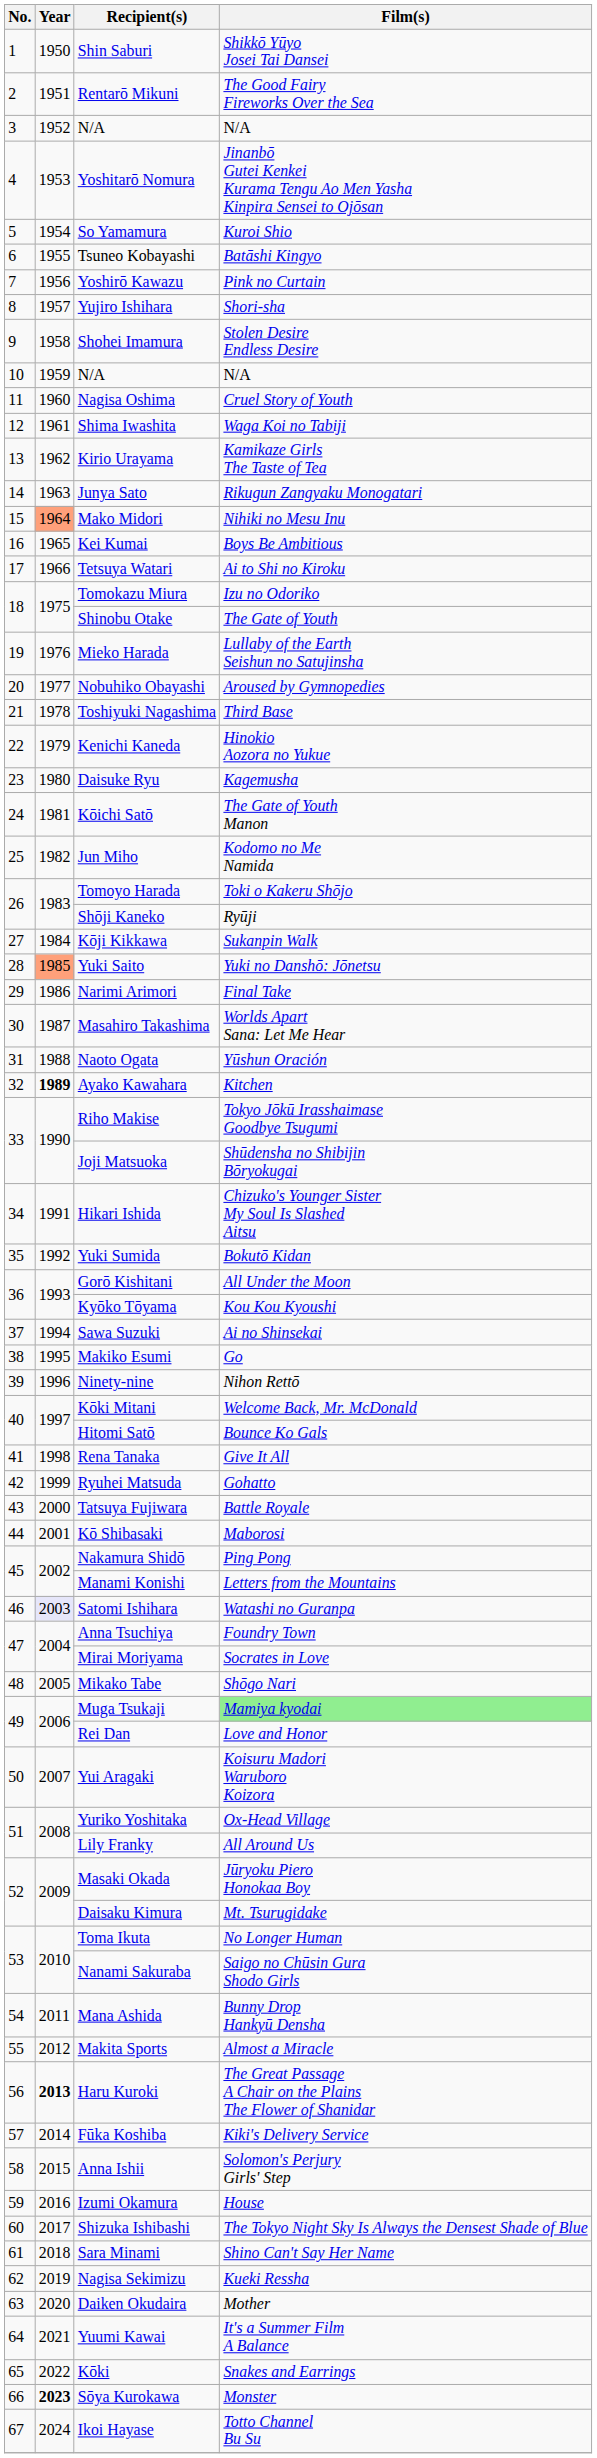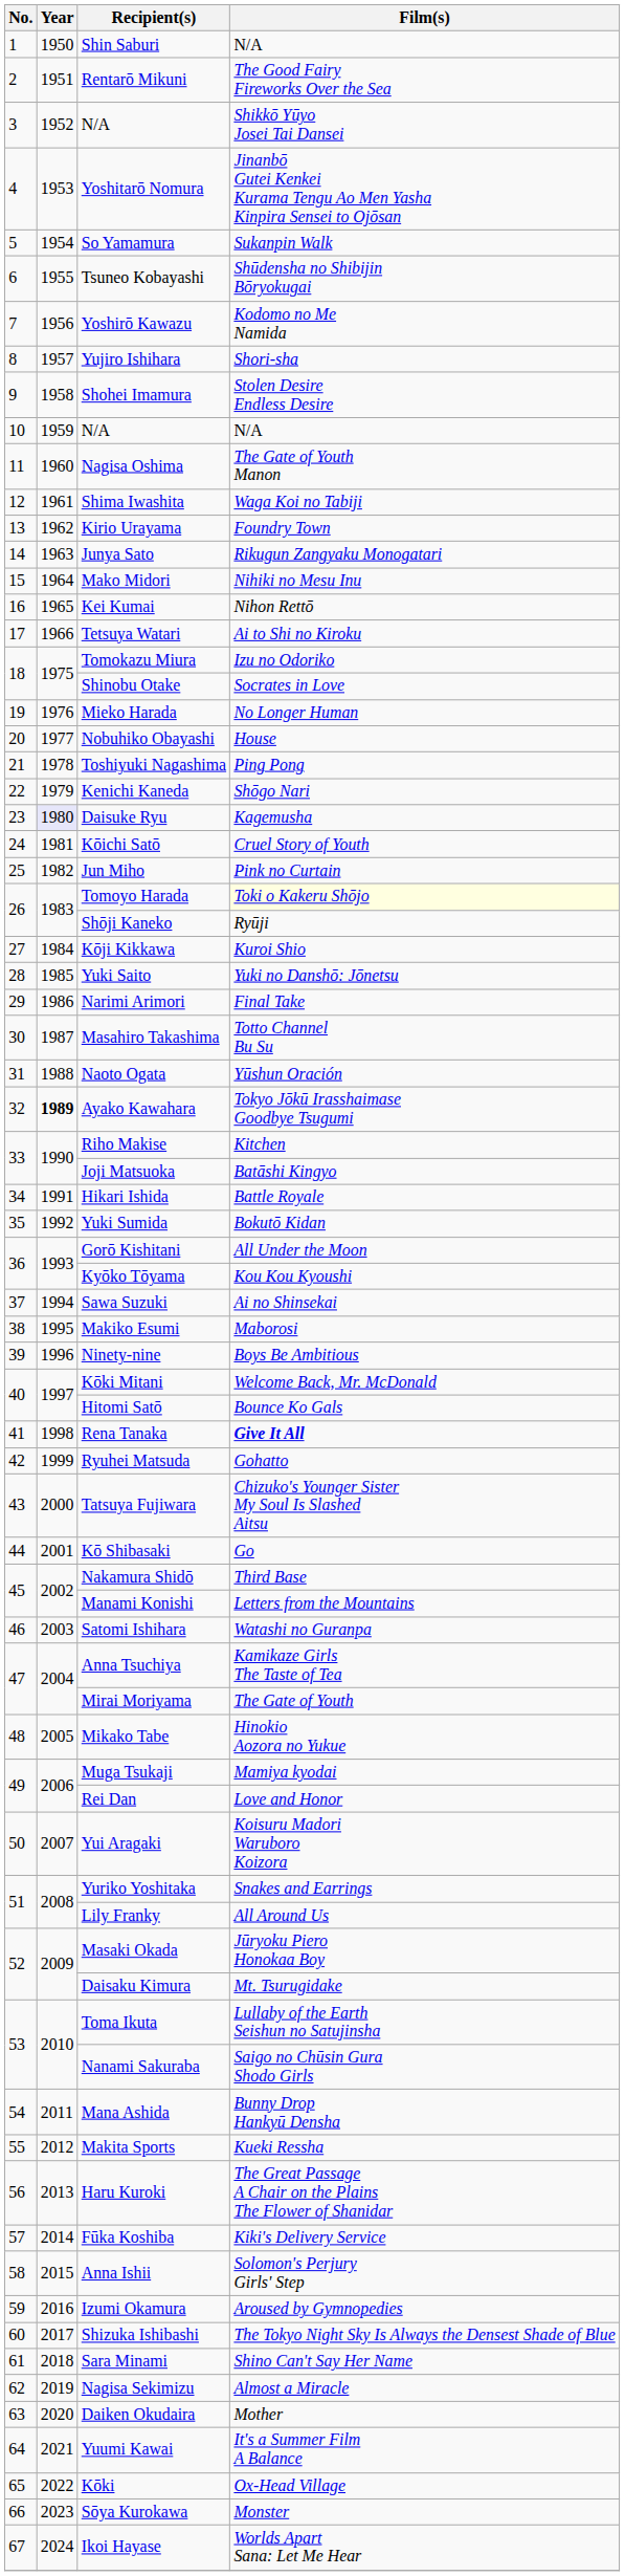 <table class="wikitable">
 <tr>
 <th>No.</th>
 <th>Year</th>
 <th>Recipient(s)</th>
 <th>Film(s)</th>
 </tr>
 <tr>
 <td>1</td>
 <td>1950</td>
 <td><a href='#'>Shin Saburi</a></td>
-<td><em><a href='#'>Shikkō Yūyo</a></em><br><em><a href='#'>Josei Tai Dansei</a></em></td>
+<td>N/A</td>
 </tr>
 <tr>
 <td>2</td>
 <td>1951</td>
 <td><a href='#'>Rentarō Mikuni</a></td>
 <td><em><a href='#'>The Good Fairy</a></em><br><em><a href='#'>Fireworks Over the Sea</a></em></td>
 </tr>
 <tr>
 <td>3</td>
 <td>1952</td>
 <td>N/A</td>
-<td>N/A</td>
+<td><em><a href='#'>Shikkō Yūyo</a></em><br><em><a href='#'>Josei Tai Dansei</a></em></td>
 </tr>
 <tr>
 <td>4</td>
 <td>1953</td>
 <td><a href='#'>Yoshitarō Nomura</a></td>
 <td><em><a href='#'>Jinanbō</a></em><br><em><a href='#'>Gutei Kenkei</a></em><br><em><a href='#'>Kurama Tengu Ao Men Yasha</a></em><br><em><a href='#'>Kinpira Sensei to Ojōsan</a></em></td>
 </tr>
 <tr>
 <td>5</td>
 <td>1954</td>
 <td><a href='#'>So Yamamura</a></td>
-<td><em><a href='#'>Kuroi Shio</a></em></td>
+<td><em><a href='#'>Sukanpin Walk</a></em></td>
 </tr>
 <tr>
 <td>6</td>
 <td>1955</td>
 <td>Tsuneo Kobayashi</td>
-<td><em><a href='#'>Batāshi Kingyo</a></em></td>
+<td><em><a href='#'>Shūdensha no Shibijin</a></em><br><em><a href='#'>Bōryokugai</a></em></td>
 </tr>
 <tr>
 <td>7</td>
 <td>1956</td>
 <td><a href='#'>Yoshirō Kawazu</a></td>
-<td><em><a href='#'>Pink no Curtain</a></em></td>
+<td><em><a href='#'>Kodomo no Me</a></em><br><em>Namida</em></td>
 </tr>
 <tr>
 <td>8</td>
 <td>1957</td>
 <td><a href='#'>Yujiro Ishihara</a></td>
 <td><em><a href='#'>Shori-sha</a></em></td>
 </tr>
 <tr>
 <td>9</td>
 <td>1958</td>
 <td><a href='#'>Shohei Imamura</a></td>
 <td><em><a href='#'>Stolen Desire</a></em><br><em><a href='#'>Endless Desire</a></em></td>
 </tr>
 <tr>
 <td>10</td>
 <td>1959</td>
 <td>N/A</td>
 <td>N/A</td>
 </tr>
 <tr>
 <td>11</td>
 <td>1960</td>
 <td><a href='#'>Nagisa Oshima</a></td>
-<td><em><a href='#'>Cruel Story of Youth</a></em></td>
+<td><em><a href='#'>The Gate of Youth</a></em><br><em>Manon</em></td>
 </tr>
 <tr>
 <td>12</td>
 <td>1961</td>
 <td><a href='#'>Shima Iwashita</a></td>
 <td><em><a href='#'>Waga Koi no Tabiji</a></em></td>
 </tr>
 <tr>
 <td>13</td>
 <td>1962</td>
 <td><a href='#'>Kirio Urayama</a></td>
-<td><em><a href='#'>Kamikaze Girls</a></em><br><em><a href='#'>The Taste of Tea</a></em></td>
+<td><em><a href='#'>Foundry Town</a></em></td>
 </tr>
 <tr>
 <td>14</td>
 <td>1963</td>
 <td><a href='#'>Junya Sato</a></td>
 <td><em><a href='#'>Rikugun Zangyaku Monogatari</a></em></td>
 </tr>
 <tr>
 <td>15</td>
-<td style="background: lightsalmon;">1964</td>
+<td>1964</td>
 <td><a href='#'>Mako Midori</a></td>
 <td><em><a href='#'>Nihiki no Mesu Inu</a></em></td>
 </tr>
 <tr>
 <td>16</td>
 <td>1965</td>
 <td><a href='#'>Kei Kumai</a></td>
-<td><em><a href='#'>Boys Be Ambitious</a></em></td>
+<td><em>Nihon Rettō</em></td>
 </tr>
 <tr>
 <td>17</td>
 <td>1966</td>
 <td><a href='#'>Tetsuya Watari</a></td>
 <td><em><a href='#'>Ai to Shi no Kiroku</a></em></td>
 </tr>
 <tr>
 <td rowspan="2">18</td>
 <td rowspan="2">1975</td>
 <td><a href='#'>Tomokazu Miura</a></td>
 <td><em><a href='#'>Izu no Odoriko</a></em></td>
 </tr>
 <tr>
 <td><a href='#'>Shinobu Otake</a></td>
-<td><em><a href='#'>The Gate of Youth</a></em></td>
+<td><em><a href='#'>Socrates in Love</a></em></td>
 </tr>
 <tr>
 <td>19</td>
 <td>1976</td>
 <td><a href='#'>Mieko Harada</a></td>
-<td><em><a href='#'>Lullaby of the Earth</a></em><br><em><a href='#'>Seishun no Satujinsha</a></em></td>
+<td><em><a href='#'>No Longer Human</a></em></td>
 </tr>
 <tr>
 <td>20</td>
 <td>1977</td>
 <td><a href='#'>Nobuhiko Obayashi</a></td>
-<td><em><a href='#'>Aroused by Gymnopedies</a></em></td>
+<td><em><a href='#'>House</a></em></td>
 </tr>
 <tr>
 <td>21</td>
 <td>1978</td>
 <td><a href='#'>Toshiyuki Nagashima</a></td>
-<td><em><a href='#'>Third Base</a></em></td>
+<td><em><a href='#'>Ping Pong</a></em></td>
 </tr>
 <tr>
 <td>22</td>
 <td>1979</td>
 <td><a href='#'>Kenichi Kaneda</a></td>
-<td><em><a href='#'>Hinokio</a></em><br><em><a href='#'>Aozora no Yukue</a></em></td>
+<td><em><a href='#'>Shōgo Nari</a></em></td>
 </tr>
 <tr>
 <td>23</td>
-<td>1980</td>
+<td style="background: lavender;">1980</td>
 <td><a href='#'>Daisuke Ryu</a></td>
 <td><em><a href='#'>Kagemusha</a></em></td>
 </tr>
 <tr>
 <td>24</td>
 <td>1981</td>
 <td><a href='#'>Kōichi Satō</a></td>
-<td><em><a href='#'>The Gate of Youth</a></em><br><em>Manon</em></td>
+<td><em><a href='#'>Cruel Story of Youth</a></em></td>
 </tr>
 <tr>
 <td>25</td>
 <td>1982</td>
 <td><a href='#'>Jun Miho</a></td>
-<td><em><a href='#'>Kodomo no Me</a></em><br><em>Namida</em></td>
+<td><em><a href='#'>Pink no Curtain</a></em></td>
 </tr>
 <tr>
 <td rowspan="2">26</td>
 <td rowspan="2">1983</td>
 <td><a href='#'>Tomoyo Harada</a></td>
-<td><em><a href='#'>Toki o Kakeru Shōjo</a></em></td>
+<td style="background: lightyellow;"><em><a href='#'>Toki o Kakeru Shōjo</a></em></td>
 </tr>
 <tr>
 <td><a href='#'>Shōji Kaneko</a></td>
 <td><em>Ryūji</em></td>
 </tr>
 <tr>
 <td>27</td>
 <td>1984</td>
 <td><a href='#'>Kōji Kikkawa</a></td>
-<td><em><a href='#'>Sukanpin Walk</a></em></td>
+<td><em><a href='#'>Kuroi Shio</a></em></td>
 </tr>
 <tr>
 <td>28</td>
-<td style="background: lightsalmon;">1985</td>
+<td>1985</td>
 <td><a href='#'>Yuki Saito</a></td>
 <td><em><a href='#'>Yuki no Danshō: Jōnetsu</a></em></td>
 </tr>
 <tr>
 <td>29</td>
 <td>1986</td>
 <td><a href='#'>Narimi Arimori</a></td>
 <td><em><a href='#'>Final Take</a></em></td>
 </tr>
 <tr>
 <td>30</td>
 <td>1987</td>
 <td><a href='#'>Masahiro Takashima</a></td>
-<td><em><a href='#'>Worlds Apart</a></em><br><em>Sana: Let Me Hear</em></td>
+<td><em><a href='#'>Totto Channel</a></em><br><em><a href='#'>Bu Su</a></em></td>
 </tr>
 <tr>
 <td>31</td>
 <td>1988</td>
 <td><a href='#'>Naoto Ogata</a></td>
 <td><em><a href='#'>Yūshun Oración</a></em></td>
 </tr>
 <tr>
 <td>32</td>
 <td><strong>1989</strong></td>
 <td><a href='#'>Ayako Kawahara</a></td>
-<td><em><a href='#'>Kitchen</a></em></td>
+<td><em><a href='#'>Tokyo Jōkū Irasshaimase</a></em><br><em><a href='#'>Goodbye Tsugumi</a></em></td>
 </tr>
 <tr>
 <td rowspan="2">33</td>
 <td rowspan="2">1990</td>
 <td><a href='#'>Riho Makise</a></td>
-<td><em><a href='#'>Tokyo Jōkū Irasshaimase</a></em><br><em><a href='#'>Goodbye Tsugumi</a></em></td>
+<td><em><a href='#'>Kitchen</a></em></td>
 </tr>
 <tr>
 <td><a href='#'>Joji Matsuoka</a></td>
-<td><em><a href='#'>Shūdensha no Shibijin</a></em><br><em><a href='#'>Bōryokugai</a></em></td>
+<td><em><a href='#'>Batāshi Kingyo</a></em></td>
 </tr>
 <tr>
 <td>34</td>
 <td>1991</td>
 <td><a href='#'>Hikari Ishida</a></td>
-<td><em><a href='#'>Chizuko's Younger Sister</a></em><br><em><a href='#'>My Soul Is Slashed</a></em><br><em><a href='#'>Aitsu</a></em></td>
+<td><em><a href='#'>Battle Royale</a></em></td>
 </tr>
 <tr>
 <td>35</td>
 <td>1992</td>
 <td><a href='#'>Yuki Sumida</a></td>
 <td><em><a href='#'>Bokutō Kidan</a></em></td>
 </tr>
 <tr>
 <td rowspan="2">36</td>
 <td rowspan="2">1993</td>
 <td><a href='#'>Gorō Kishitani</a></td>
 <td><em><a href='#'>All Under the Moon</a></em></td>
 </tr>
 <tr>
 <td><a href='#'>Kyōko Tōyama</a></td>
 <td><em><a href='#'>Kou Kou Kyoushi</a></em></td>
 </tr>
 <tr>
 <td>37</td>
 <td>1994</td>
 <td><a href='#'>Sawa Suzuki</a></td>
 <td><em><a href='#'>Ai no Shinsekai</a></em></td>
 </tr>
 <tr>
 <td>38</td>
 <td>1995</td>
 <td><a href='#'>Makiko Esumi</a></td>
-<td><em><a href='#'>Go</a></em></td>
+<td><em><a href='#'>Maborosi</a></em></td>
 </tr>
 <tr>
 <td>39</td>
 <td>1996</td>
 <td><a href='#'>Ninety-nine</a></td>
-<td><em>Nihon Rettō</em></td>
+<td><em><a href='#'>Boys Be Ambitious</a></em></td>
 </tr>
 <tr>
 <td rowspan="2">40</td>
 <td rowspan="2">1997</td>
 <td><a href='#'>Kōki Mitani</a></td>
 <td><em><a href='#'>Welcome Back, Mr. McDonald</a></em></td>
 </tr>
 <tr>
 <td><a href='#'>Hitomi Satō</a></td>
 <td><em><a href='#'>Bounce Ko Gals</a></em></td>
 </tr>
 <tr>
 <td>41</td>
 <td>1998</td>
 <td><a href='#'>Rena Tanaka</a></td>
-<td><em><a href='#'>Give It All</a></em></td>
+<td><strong><em><a href='#'>Give It All</a></em></strong></td>
 </tr>
 <tr>
 <td>42</td>
 <td>1999</td>
 <td><a href='#'>Ryuhei Matsuda</a></td>
 <td><em><a href='#'>Gohatto</a></em></td>
 </tr>
 <tr>
 <td>43</td>
 <td>2000</td>
 <td><a href='#'>Tatsuya Fujiwara</a></td>
-<td><em><a href='#'>Battle Royale</a></em></td>
+<td><em><a href='#'>Chizuko's Younger Sister</a></em><br><em><a href='#'>My Soul Is Slashed</a></em><br><em><a href='#'>Aitsu</a></em></td>
 </tr>
 <tr>
 <td>44</td>
 <td>2001</td>
 <td><a href='#'>Kō Shibasaki</a></td>
-<td><em><a href='#'>Maborosi</a></em></td>
+<td><em><a href='#'>Go</a></em></td>
 </tr>
 <tr>
 <td rowspan="2">45</td>
 <td rowspan="2">2002</td>
 <td><a href='#'>Nakamura Shidō</a></td>
-<td><em><a href='#'>Ping Pong</a></em></td>
+<td><em><a href='#'>Third Base</a></em></td>
 </tr>
 <tr>
 <td><a href='#'>Manami Konishi</a></td>
 <td><em><a href='#'>Letters from the Mountains</a></em></td>
 </tr>
 <tr>
 <td>46</td>
-<td style="background: lavender;">2003</td>
+<td>2003</td>
 <td><a href='#'>Satomi Ishihara</a></td>
 <td><em><a href='#'>Watashi no Guranpa</a></em></td>
 </tr>
 <tr>
 <td rowspan="2">47</td>
 <td rowspan="2">2004</td>
 <td><a href='#'>Anna Tsuchiya</a></td>
-<td><em><a href='#'>Foundry Town</a></em></td>
+<td><em><a href='#'>Kamikaze Girls</a></em><br><em><a href='#'>The Taste of Tea</a></em></td>
 </tr>
 <tr>
 <td><a href='#'>Mirai Moriyama</a></td>
-<td><em><a href='#'>Socrates in Love</a></em></td>
+<td><em><a href='#'>The Gate of Youth</a></em></td>
 </tr>
 <tr>
 <td>48</td>
 <td>2005</td>
 <td><a href='#'>Mikako Tabe</a></td>
-<td><em><a href='#'>Shōgo Nari</a></em></td>
+<td><em><a href='#'>Hinokio</a></em><br><em><a href='#'>Aozora no Yukue</a></em></td>
 </tr>
 <tr>
 <td rowspan="2">49</td>
 <td rowspan="2">2006</td>
 <td><a href='#'>Muga Tsukaji</a></td>
-<td style="background: lightgreen;"><em><a href='#'>Mamiya kyodai</a></em></td>
+<td><em><a href='#'>Mamiya kyodai</a></em></td>
 </tr>
 <tr>
 <td><a href='#'>Rei Dan</a></td>
 <td><em><a href='#'>Love and Honor</a></em></td>
 </tr>
 <tr>
 <td>50</td>
 <td>2007</td>
 <td><a href='#'>Yui Aragaki</a></td>
 <td><em><a href='#'>Koisuru Madori</a></em><br><em><a href='#'>Waruboro</a></em><br><em><a href='#'>Koizora</a></em></td>
 </tr>
 <tr>
 <td rowspan="2">51</td>
 <td rowspan="2">2008</td>
 <td><a href='#'>Yuriko Yoshitaka</a></td>
-<td><em><a href='#'>Ox-Head Village</a></em></td>
+<td><em><a href='#'>Snakes and Earrings</a></em></td>
 </tr>
 <tr>
 <td><a href='#'>Lily Franky</a></td>
 <td><em><a href='#'>All Around Us</a></em></td>
 </tr>
 <tr>
 <td rowspan="2">52</td>
 <td rowspan="2">2009</td>
 <td><a href='#'>Masaki Okada</a></td>
 <td><em><a href='#'>Jūryoku Piero</a></em><br><em><a href='#'>Honokaa Boy</a></em></td>
 </tr>
 <tr>
 <td><a href='#'>Daisaku Kimura</a></td>
 <td><em><a href='#'>Mt. Tsurugidake</a></em></td>
 </tr>
 <tr>
 <td rowspan="2">53</td>
 <td rowspan="2">2010</td>
 <td><a href='#'>Toma Ikuta</a></td>
-<td><em><a href='#'>No Longer Human</a></em></td>
+<td><em><a href='#'>Lullaby of the Earth</a></em><br><em><a href='#'>Seishun no Satujinsha</a></em></td>
 </tr>
 <tr>
 <td><a href='#'>Nanami Sakuraba</a></td>
 <td><em><a href='#'>Saigo no Chūsin Gura</a></em><br><em><a href='#'>Shodo Girls</a></em></td>
 </tr>
 <tr>
 <td>54</td>
 <td>2011</td>
 <td><a href='#'>Mana Ashida</a></td>
 <td><em><a href='#'>Bunny Drop</a></em><br><em><a href='#'>Hankyū Densha</a></em></td>
 </tr>
 <tr>
 <td>55</td>
 <td>2012</td>
 <td><a href='#'>Makita Sports</a></td>
-<td><em><a href='#'>Almost a Miracle</a></em></td>
+<td><em><a href='#'>Kueki Ressha</a></em></td>
 </tr>
 <tr>
 <td>56</td>
-<td><strong>2013</strong></td>
+<td>2013</td>
 <td><a href='#'>Haru Kuroki</a></td>
 <td><em><a href='#'>The Great Passage</a></em><br><em><a href='#'>A Chair on the Plains</a></em><br><em><a href='#'>The Flower of Shanidar</a></em></td>
 </tr>
 <tr>
 <td>57</td>
 <td>2014</td>
 <td><a href='#'>Fūka Koshiba</a></td>
 <td><em><a href='#'>Kiki's Delivery Service</a></em></td>
 </tr>
 <tr>
 <td>58</td>
 <td>2015</td>
 <td><a href='#'>Anna Ishii</a></td>
 <td><em><a href='#'>Solomon's Perjury</a></em><br><em>Girls' Step </em></td>
 </tr>
 <tr>
 <td>59</td>
 <td>2016</td>
 <td><a href='#'>Izumi Okamura</a></td>
-<td><em><a href='#'>House</a></em></td>
+<td><em><a href='#'>Aroused by Gymnopedies</a></em></td>
 </tr>
 <tr>
 <td>60</td>
 <td>2017</td>
 <td><a href='#'>Shizuka Ishibashi</a></td>
 <td><em><a href='#'>The Tokyo Night Sky Is Always the Densest Shade of Blue</a></em></td>
 </tr>
 <tr>
 <td>61</td>
 <td>2018</td>
 <td><a href='#'>Sara Minami</a></td>
 <td><em><a href='#'>Shino Can't Say Her Name</a></em></td>
 </tr>
 <tr>
 <td>62</td>
 <td>2019</td>
 <td><a href='#'>Nagisa Sekimizu</a></td>
-<td><em><a href='#'>Kueki Ressha</a></em></td>
+<td><em><a href='#'>Almost a Miracle</a></em></td>
 </tr>
 <tr>
 <td>63</td>
 <td>2020</td>
 <td><a href='#'>Daiken Okudaira</a></td>
 <td><em>Mother</em></td>
 </tr>
 <tr>
 <td>64</td>
 <td>2021</td>
 <td><a href='#'>Yuumi Kawai</a></td>
 <td><em><a href='#'>It's a Summer Film</a></em><br><em><a href='#'>A Balance</a></em></td>
 </tr>
 <tr>
 <td>65</td>
 <td>2022</td>
 <td><a href='#'>Kōki</a></td>
-<td><em><a href='#'>Snakes and Earrings</a></em></td>
+<td><em><a href='#'>Ox-Head Village</a></em></td>
 </tr>
 <tr>
 <td>66</td>
-<td><strong>2023</strong></td>
+<td>2023</td>
 <td><a href='#'>Sōya Kurokawa</a></td>
 <td><em><a href='#'>Monster</a></em></td>
 </tr>
 <tr>
 <td>67</td>
 <td>2024</td>
 <td><a href='#'>Ikoi Hayase</a></td>
-<td><em><a href='#'>Totto Channel</a></em><br><em><a href='#'>Bu Su</a></em></td>
+<td><em><a href='#'>Worlds Apart</a></em><br><em>Sana: Let Me Hear</em></td>
 </tr>
 <tr>
 </tr>
 </table>
